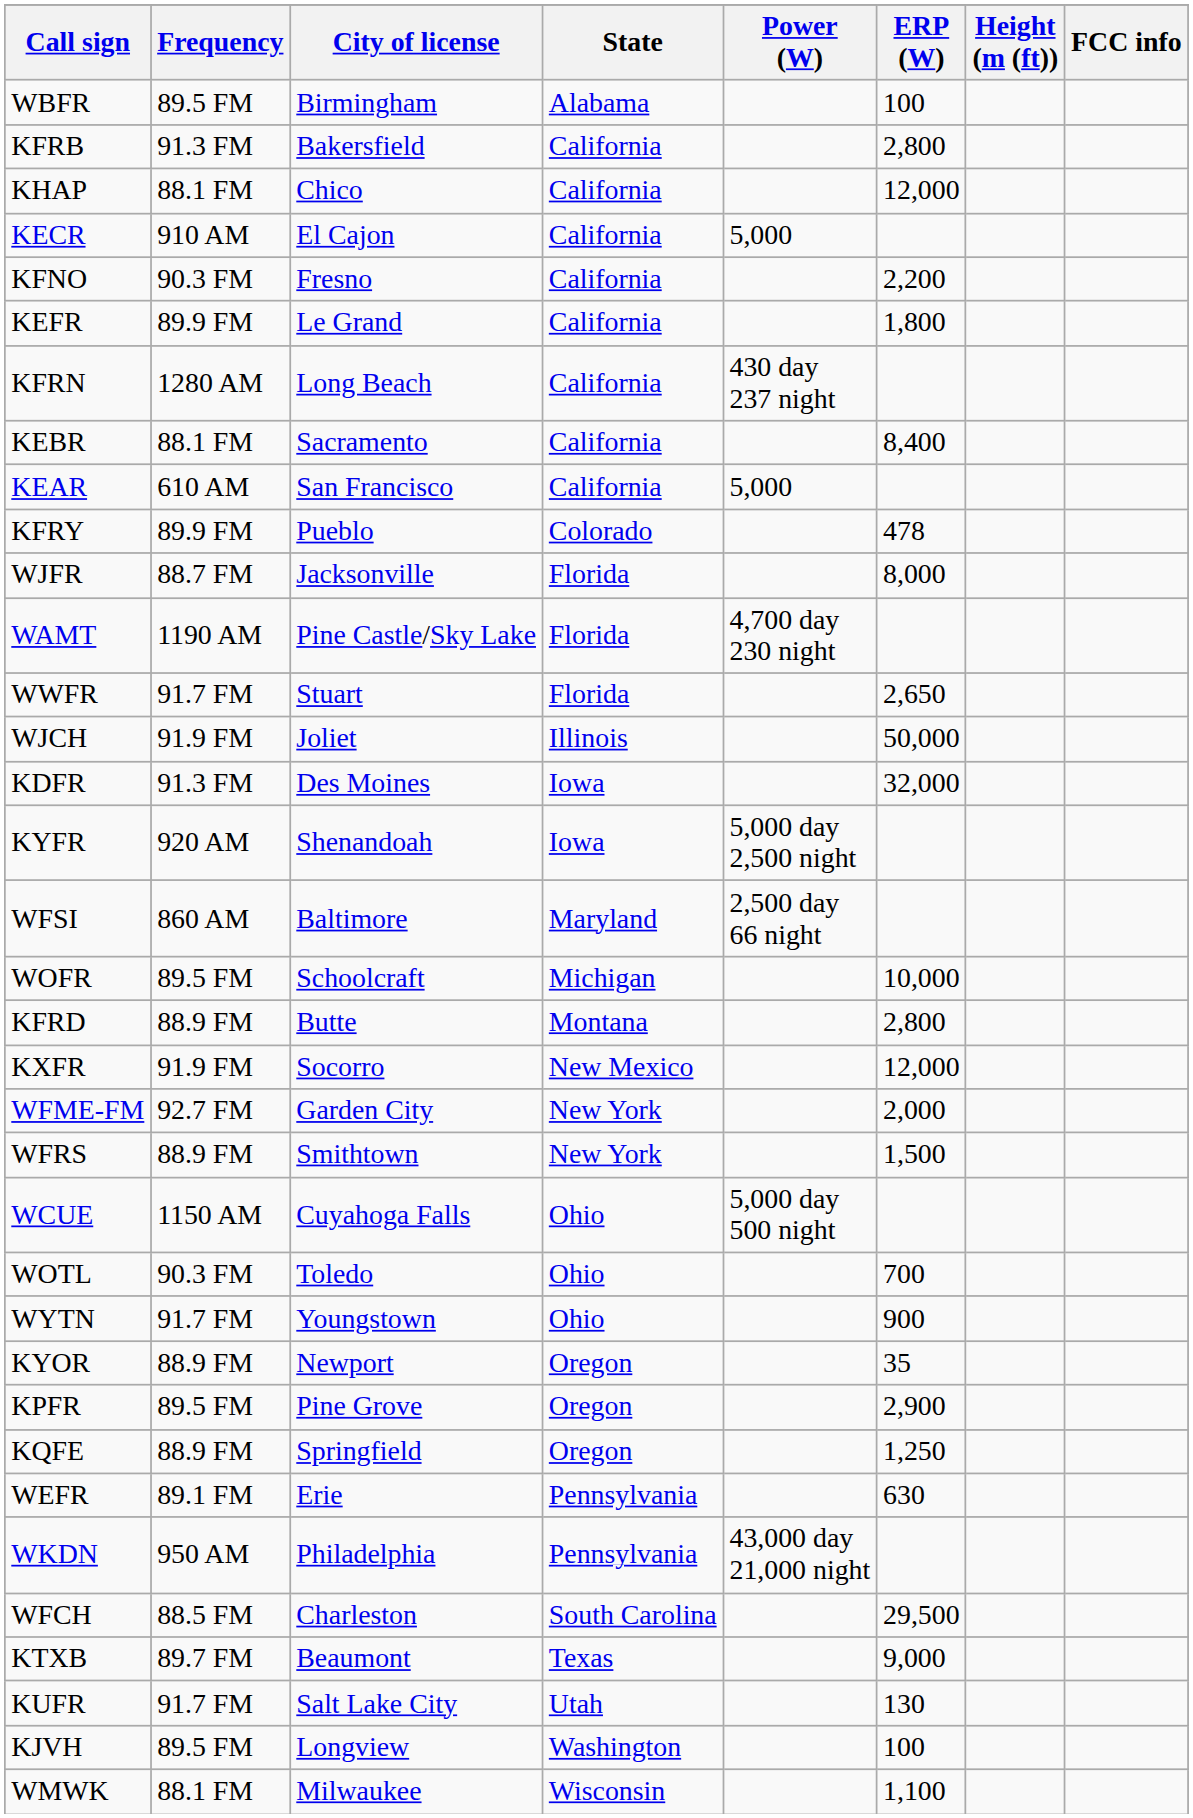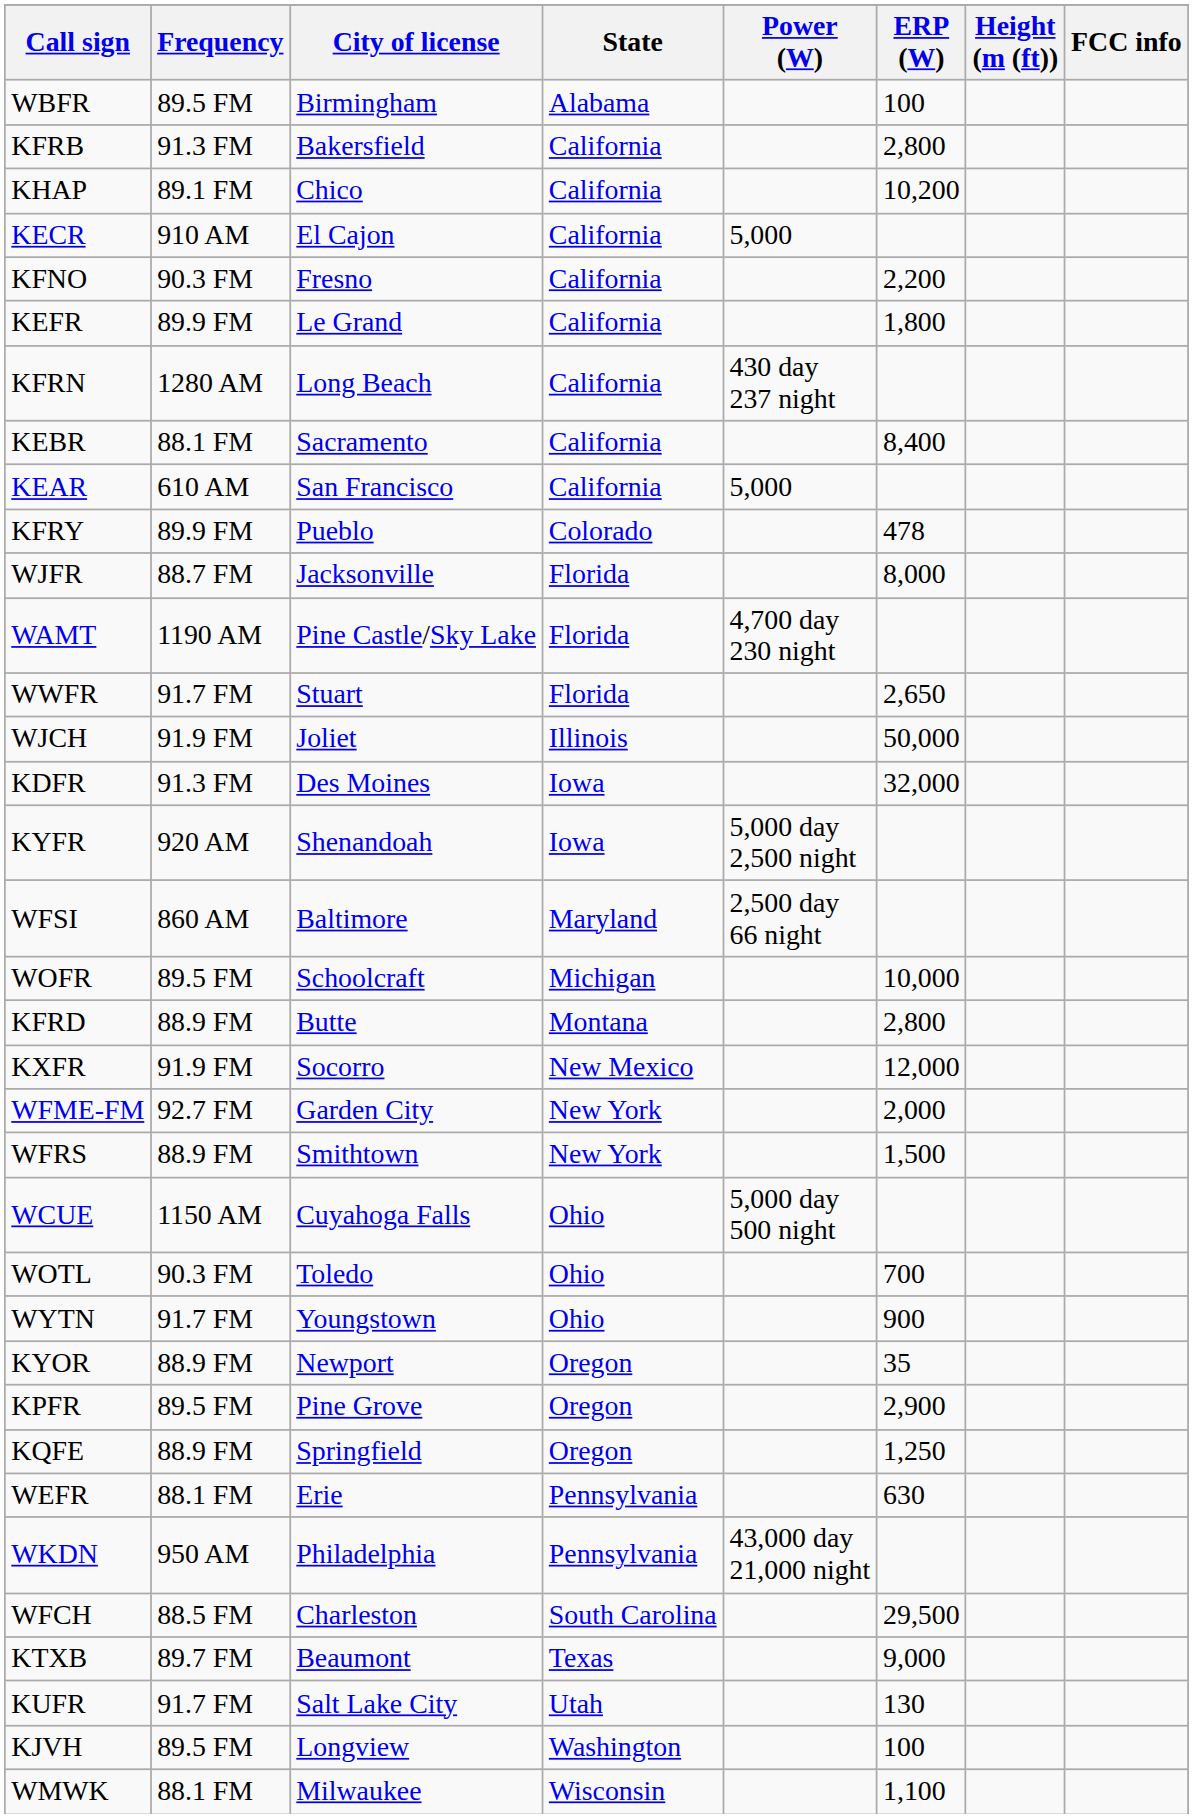 <table class="wikitable sortable">
 <tr>
 </tr>
 <tr>
 <th><a href='#'>Call sign</a></th>
 <th data-sort-type="number"><a href='#'>Frequency</a></th>
 <th><a href='#'>City of license</a></th>
 <th>State</th>
 <th data-sort-type="number"><a href='#'>Power</a><br>(<a href='#'>W</a>)</th>
 <th data-sort-type="number"><a href='#'>ERP</a><br>(<a href='#'>W</a>)</th>
 <th data-sort-type="number"><a href='#'>Height</a><br>(<a href='#'>m</a> (<a href='#'>ft</a>))</th>
 <th class="unsortable">FCC info</th>
 </tr>
 <tr>
 <td>WBFR</td>
 <td>89.5 FM</td>
 <td><a href='#'>Birmingham</a></td>
 <td><a href='#'>Alabama</a></td>
 <td></td>
 <td>100</td>
 <td></td>
 <td></td>
 </tr>
 <tr>
 <td>KFRB</td>
 <td>91.3 FM</td>
 <td><a href='#'>Bakersfield</a></td>
 <td><a href='#'>California</a></td>
 <td></td>
 <td>2,800</td>
 <td></td>
 <td></td>
 </tr>
 <tr>
 <td>KHAP</td>
-<td>88.1 FM</td>
+<td>89.1 FM</td>
 <td><a href='#'>Chico</a></td>
 <td><a href='#'>California</a></td>
 <td></td>
-<td>12,000</td>
+<td>10,200</td>
 <td></td>
 <td></td>
 </tr>
 <tr>
 <td><a href='#'>KECR</a></td>
 <td>910 AM</td>
 <td><a href='#'>El Cajon</a></td>
 <td><a href='#'>California</a></td>
 <td>5,000</td>
 <td></td>
 <td></td>
 <td></td>
 </tr>
 <tr>
 <td>KFNO</td>
 <td>90.3 FM</td>
 <td><a href='#'>Fresno</a></td>
 <td><a href='#'>California</a></td>
 <td></td>
 <td>2,200</td>
 <td></td>
 <td></td>
 </tr>
 <tr>
 <td>KEFR</td>
 <td>89.9 FM</td>
 <td><a href='#'>Le Grand</a></td>
 <td><a href='#'>California</a></td>
 <td></td>
 <td>1,800</td>
 <td></td>
 <td></td>
 </tr>
 <tr>
 <td>KFRN</td>
 <td>1280 AM</td>
 <td><a href='#'>Long Beach</a></td>
 <td><a href='#'>California</a></td>
 <td>430 day<br>237 night</td>
 <td></td>
 <td></td>
 <td></td>
 </tr>
 <tr>
 <td>KEBR</td>
 <td>88.1 FM</td>
 <td><a href='#'>Sacramento</a></td>
 <td><a href='#'>California</a></td>
 <td></td>
 <td>8,400</td>
 <td></td>
 <td></td>
 </tr>
 <tr>
 <td><a href='#'>KEAR</a></td>
 <td>610 AM</td>
 <td><a href='#'>San Francisco</a></td>
 <td><a href='#'>California</a></td>
 <td>5,000</td>
 <td></td>
 <td></td>
 <td></td>
 </tr>
 <tr>
 <td>KFRY</td>
 <td>89.9 FM</td>
 <td><a href='#'>Pueblo</a></td>
 <td><a href='#'>Colorado</a></td>
 <td></td>
 <td>478</td>
 <td></td>
 <td></td>
 </tr>
 <tr>
 <td>WJFR</td>
 <td>88.7 FM</td>
 <td><a href='#'>Jacksonville</a></td>
 <td><a href='#'>Florida</a></td>
 <td></td>
 <td>8,000</td>
 <td></td>
 <td></td>
 </tr>
 <tr>
 <td><a href='#'>WAMT</a></td>
 <td>1190 AM</td>
 <td><a href='#'>Pine Castle</a>/<a href='#'>Sky Lake</a></td>
 <td><a href='#'>Florida</a></td>
 <td>4,700 day<br>230 night</td>
 <td></td>
 <td></td>
 <td></td>
 </tr>
 <tr>
 <td>WWFR</td>
 <td>91.7 FM</td>
 <td><a href='#'>Stuart</a></td>
 <td><a href='#'>Florida</a></td>
 <td></td>
 <td>2,650</td>
 <td></td>
 <td></td>
 </tr>
 <tr>
 <td>WJCH</td>
 <td>91.9 FM</td>
 <td><a href='#'>Joliet</a></td>
 <td><a href='#'>Illinois</a></td>
 <td></td>
 <td>50,000</td>
 <td></td>
 <td></td>
 </tr>
 <tr>
 <td>KDFR</td>
 <td>91.3 FM</td>
 <td><a href='#'>Des Moines</a></td>
 <td><a href='#'>Iowa</a></td>
 <td></td>
 <td>32,000</td>
 <td></td>
 <td></td>
 </tr>
 <tr>
 <td>KYFR</td>
 <td>920 AM</td>
 <td><a href='#'>Shenandoah</a></td>
 <td><a href='#'>Iowa</a></td>
 <td>5,000 day<br>2,500 night</td>
 <td></td>
 <td></td>
 <td></td>
 </tr>
 <tr>
 <td>WFSI</td>
 <td>860 AM</td>
 <td><a href='#'>Baltimore</a></td>
 <td><a href='#'>Maryland</a></td>
 <td>2,500 day<br>66 night</td>
 <td></td>
 <td></td>
 <td></td>
 </tr>
 <tr>
 <td>WOFR</td>
 <td>89.5 FM</td>
 <td><a href='#'>Schoolcraft</a></td>
 <td><a href='#'>Michigan</a></td>
 <td></td>
 <td>10,000</td>
 <td></td>
 <td></td>
 </tr>
 <tr>
 <td>KFRD</td>
 <td>88.9 FM</td>
 <td><a href='#'>Butte</a></td>
 <td><a href='#'>Montana</a></td>
 <td></td>
 <td>2,800</td>
 <td></td>
 <td></td>
 </tr>
 <tr>
 <td>KXFR</td>
 <td>91.9 FM</td>
 <td><a href='#'>Socorro</a></td>
 <td><a href='#'>New Mexico</a></td>
 <td></td>
 <td>12,000</td>
 <td></td>
 <td></td>
 </tr>
 <tr>
 <td><a href='#'>WFME-FM</a></td>
 <td>92.7 FM</td>
 <td><a href='#'>Garden City</a></td>
 <td><a href='#'>New York</a></td>
 <td></td>
 <td>2,000</td>
 <td></td>
 <td></td>
 </tr>
 <tr>
 <td>WFRS</td>
 <td>88.9 FM</td>
 <td><a href='#'>Smithtown</a></td>
 <td><a href='#'>New York</a></td>
 <td></td>
 <td>1,500</td>
 <td></td>
 <td></td>
 </tr>
 <tr>
 <td><a href='#'>WCUE</a></td>
 <td>1150 AM</td>
 <td><a href='#'>Cuyahoga Falls</a></td>
 <td><a href='#'>Ohio</a></td>
 <td>5,000 day<br>500 night</td>
 <td></td>
 <td></td>
 <td></td>
 </tr>
 <tr>
 <td>WOTL</td>
 <td>90.3 FM</td>
 <td><a href='#'>Toledo</a></td>
 <td><a href='#'>Ohio</a></td>
 <td></td>
 <td>700</td>
 <td></td>
 <td></td>
 </tr>
 <tr>
 <td>WYTN</td>
 <td>91.7 FM</td>
 <td><a href='#'>Youngstown</a></td>
 <td><a href='#'>Ohio</a></td>
 <td></td>
 <td>900</td>
 <td></td>
 <td></td>
 </tr>
 <tr>
 <td>KYOR</td>
 <td>88.9 FM</td>
 <td><a href='#'>Newport</a></td>
 <td><a href='#'>Oregon</a></td>
 <td></td>
 <td>35</td>
 <td></td>
 <td></td>
 </tr>
 <tr>
 <td>KPFR</td>
 <td>89.5 FM</td>
 <td><a href='#'>Pine Grove</a></td>
 <td><a href='#'>Oregon</a></td>
 <td></td>
 <td>2,900</td>
 <td></td>
 <td></td>
 </tr>
 <tr>
 <td>KQFE</td>
 <td>88.9 FM</td>
 <td><a href='#'>Springfield</a></td>
 <td><a href='#'>Oregon</a></td>
 <td></td>
 <td>1,250</td>
 <td></td>
 <td></td>
 </tr>
 <tr>
 <td>WEFR</td>
-<td>89.1 FM</td>
+<td>88.1 FM</td>
 <td><a href='#'>Erie</a></td>
 <td><a href='#'>Pennsylvania</a></td>
 <td></td>
 <td>630</td>
 <td></td>
 <td></td>
 </tr>
 <tr>
 <td><a href='#'>WKDN</a></td>
 <td>950 AM</td>
 <td><a href='#'>Philadelphia</a></td>
 <td><a href='#'>Pennsylvania</a></td>
 <td>43,000 day<br>21,000 night</td>
 <td></td>
 <td></td>
 <td></td>
 </tr>
 <tr>
 <td>WFCH</td>
 <td>88.5 FM</td>
 <td><a href='#'>Charleston</a></td>
 <td><a href='#'>South Carolina</a></td>
 <td></td>
 <td>29,500</td>
 <td></td>
 <td></td>
 </tr>
 <tr>
 <td>KTXB</td>
 <td>89.7 FM</td>
 <td><a href='#'>Beaumont</a></td>
 <td><a href='#'>Texas</a></td>
 <td></td>
 <td>9,000</td>
 <td></td>
 <td></td>
 </tr>
 <tr>
 <td>KUFR</td>
 <td>91.7 FM</td>
 <td><a href='#'>Salt Lake City</a></td>
 <td><a href='#'>Utah</a></td>
 <td></td>
 <td>130</td>
 <td></td>
 <td></td>
 </tr>
 <tr>
 <td>KJVH</td>
 <td>89.5 FM</td>
 <td><a href='#'>Longview</a></td>
 <td><a href='#'>Washington</a></td>
 <td></td>
 <td>100</td>
 <td></td>
 <td></td>
 </tr>
 <tr>
 <td>WMWK</td>
 <td>88.1 FM</td>
 <td><a href='#'>Milwaukee</a></td>
 <td><a href='#'>Wisconsin</a></td>
 <td></td>
 <td>1,100</td>
 <td></td>
 <td></td>
 </tr>
 </table>
